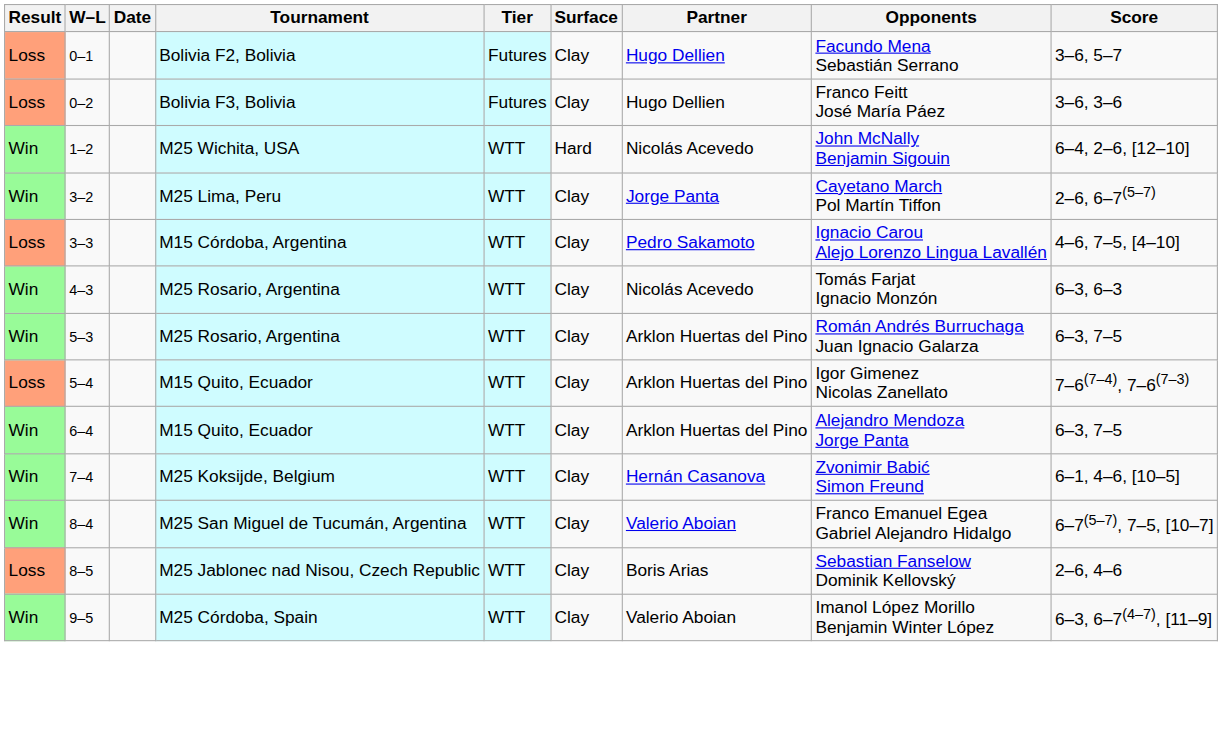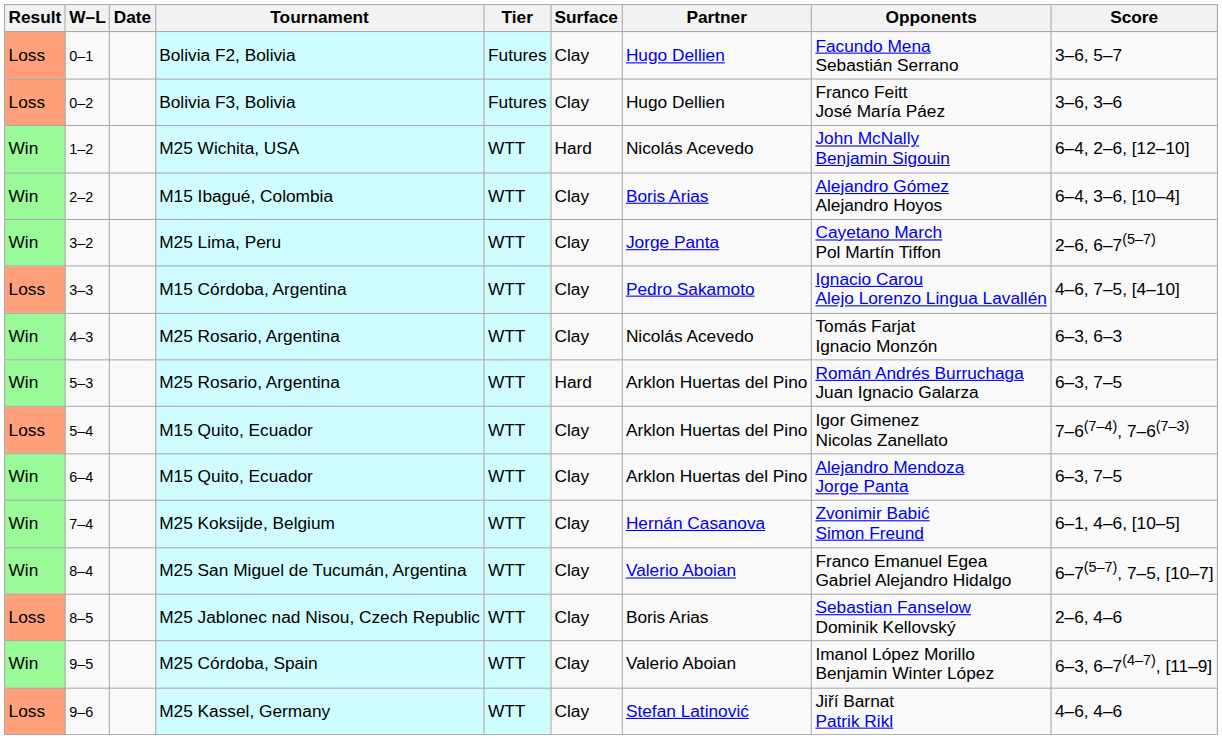 <table class="sortable wikitable">
 <tr>
 <th>Result</th>
 <th class="unsortable">W–L</th>
 <th>Date</th>
 <th>Tournament</th>
 <th>Tier</th>
 <th>Surface</th>
 <th>Partner</th>
 <th>Opponents</th>
 <th class="unsortable">Score</th>
 </tr>
 <tr>
 <td bgcolor=#FFA07A>Loss</td>
 <td><small>0–1</small></td>
 <td></td>
 <td style=background:#cffcff;>Bolivia F2, Bolivia</td>
 <td style=background:#cffcff;>Futures</td>
 <td>Clay</td>
 <td> <a href='#'>Hugo Dellien</a></td>
 <td> <a href='#'>Facundo Mena</a><br> Sebastián Serrano</td>
 <td>3–6, 5–7</td>
 </tr>
 <tr>
 <td bgcolor=#FFA07A>Loss</td>
 <td><small>0–2</small></td>
 <td></td>
 <td style=background:#cffcff;>Bolivia F3, Bolivia</td>
 <td style=background:#cffcff;>Futures</td>
 <td>Clay</td>
 <td> Hugo Dellien</td>
 <td> Franco Feitt<br> José María Páez</td>
 <td>3–6, 3–6</td>
 </tr>
 <tr>
 <td bgcolor=#98FB98>Win</td>
 <td><small>1–2</small></td>
 <td></td>
 <td style=background:#cffcff;>M25 Wichita, USA</td>
 <td style=background:#cffcff;>WTT</td>
 <td>Hard</td>
 <td> Nicolás Acevedo</td>
 <td> <a href='#'>John McNally</a><br> <a href='#'>Benjamin Sigouin</a></td>
 <td>6–4, 2–6, [12–10]</td>
 </tr>
 <tr>
 <td bgcolor=#98FB98>Win</td>
+<td><small>2–2</small></td>
+<td></td>
+<td style=background:#cffcff;>M15 Ibagué, Colombia</td>
+<td style=background:#cffcff;>WTT</td>
+<td>Clay</td>
+<td> <a href='#'>Boris Arias</a></td>
+<td> <a href='#'>Alejandro Gómez</a><br> Alejandro Hoyos</td>
+<td>6–4, 3–6, [10–4]</td>
+</tr>
+<tr>
+<td bgcolor=#98FB98>Win</td>
 <td><small>3–2</small></td>
 <td></td>
 <td style=background:#cffcff;>M25 Lima, Peru</td>
 <td style=background:#cffcff;>WTT</td>
 <td>Clay</td>
 <td> <a href='#'>Jorge Panta</a></td>
 <td> <a href='#'>Cayetano March</a><br> Pol Martín Tiffon</td>
 <td>2–6, 6–7<sup>(5–7)</sup></td>
 </tr>
 <tr>
 <td bgcolor=#FFA07A>Loss</td>
 <td><small>3–3</small></td>
 <td></td>
 <td style=background:#cffcff;>M15 Córdoba, Argentina</td>
 <td style=background:#cffcff;>WTT</td>
 <td>Clay</td>
 <td> <a href='#'>Pedro Sakamoto</a></td>
 <td> <a href='#'>Ignacio Carou</a><br> <a href='#'>Alejo Lorenzo Lingua Lavallén</a></td>
 <td>4–6, 7–5, [4–10]</td>
 </tr>
 <tr>
 <td bgcolor=#98FB98>Win</td>
 <td><small>4–3</small></td>
 <td></td>
 <td style=background:#cffcff;>M25 Rosario, Argentina</td>
 <td style=background:#cffcff;>WTT</td>
 <td>Clay</td>
 <td> Nicolás Acevedo</td>
 <td> Tomás Farjat<br> Ignacio Monzón</td>
 <td>6–3, 6–3</td>
 </tr>
 <tr>
 <td bgcolor=#98FB98>Win</td>
 <td><small>5–3</small></td>
 <td></td>
 <td style=background:#cffcff;>M25 Rosario, Argentina</td>
 <td style=background:#cffcff;>WTT</td>
-<td>Clay</td>
+<td>Hard</td>
 <td> Arklon Huertas del Pino</td>
 <td> <a href='#'>Román Andrés Burruchaga</a><br> Juan Ignacio Galarza</td>
 <td>6–3, 7–5</td>
 </tr>
 <tr>
 <td bgcolor=#FFA07A>Loss</td>
 <td><small>5–4</small></td>
 <td></td>
 <td style=background:#cffcff;>M15 Quito, Ecuador</td>
 <td style=background:#cffcff;>WTT</td>
 <td>Clay</td>
 <td> Arklon Huertas del Pino</td>
 <td> Igor Gimenez<br> Nicolas Zanellato</td>
 <td>7–6<sup>(7–4)</sup>, 7–6<sup>(7–3)</sup></td>
 </tr>
 <tr>
 <td bgcolor=#98FB98>Win</td>
 <td><small>6–4</small></td>
 <td></td>
 <td style=background:#cffcff;>M15 Quito, Ecuador</td>
 <td style=background:#cffcff;>WTT</td>
 <td>Clay</td>
 <td> Arklon Huertas del Pino</td>
 <td> <a href='#'>Alejandro Mendoza</a><br> <a href='#'>Jorge Panta</a></td>
 <td>6–3, 7–5</td>
 </tr>
 <tr>
 <td bgcolor=#98FB98>Win</td>
 <td><small>7–4</small></td>
 <td></td>
 <td style=background:#cffcff;>M25 Koksijde, Belgium</td>
 <td style=background:#cffcff;>WTT</td>
 <td>Clay</td>
 <td> <a href='#'>Hernán Casanova</a></td>
 <td> <a href='#'>Zvonimir Babić</a><br> <a href='#'>Simon Freund</a></td>
 <td>6–1, 4–6, [10–5]</td>
 </tr>
 <tr>
 <td bgcolor=#98FB98>Win</td>
 <td><small>8–4</small></td>
 <td></td>
 <td style=background:#cffcff;>M25 San Miguel de Tucumán, Argentina</td>
 <td style=background:#cffcff;>WTT</td>
 <td>Clay</td>
 <td> <a href='#'>Valerio Aboian</a></td>
 <td> Franco Emanuel Egea<br> Gabriel Alejandro Hidalgo</td>
 <td>6–7<sup>(5–7)</sup>, 7–5, [10–7]</td>
 </tr>
 <tr>
 <td bgcolor=#FFA07A>Loss</td>
 <td><small>8–5</small></td>
 <td></td>
 <td style=background:#cffcff;>M25 Jablonec nad Nisou, Czech Republic</td>
 <td style=background:#cffcff;>WTT</td>
 <td>Clay</td>
 <td> Boris Arias</td>
 <td> <a href='#'>Sebastian Fanselow</a><br> Dominik Kellovský</td>
 <td>2–6, 4–6</td>
 </tr>
 <tr>
 <td bgcolor=#98FB98>Win</td>
 <td><small>9–5</small></td>
 <td></td>
 <td style=background:#cffcff;>M25 Córdoba, Spain</td>
 <td style=background:#cffcff;>WTT</td>
 <td>Clay</td>
 <td> Valerio Aboian</td>
 <td> Imanol López Morillo<br> Benjamin Winter López</td>
 <td>6–3, 6–7<sup>(4–7)</sup>, [11–9]</td>
 </tr>
+<tr>
+<td bgcolor=#FFA07A>Loss</td>
+<td><small>9–6</small></td>
+<td></td>
+<td style=background:#cffcff;>M25 Kassel, Germany</td>
+<td style=background:#cffcff;>WTT</td>
+<td>Clay</td>
+<td> <a href='#'>Stefan Latinović</a></td>
+<td> Jiří Barnat<br> <a href='#'>Patrik Rikl</a></td>
+<td>4–6, 4–6</td>
+</tr>
 </table>
